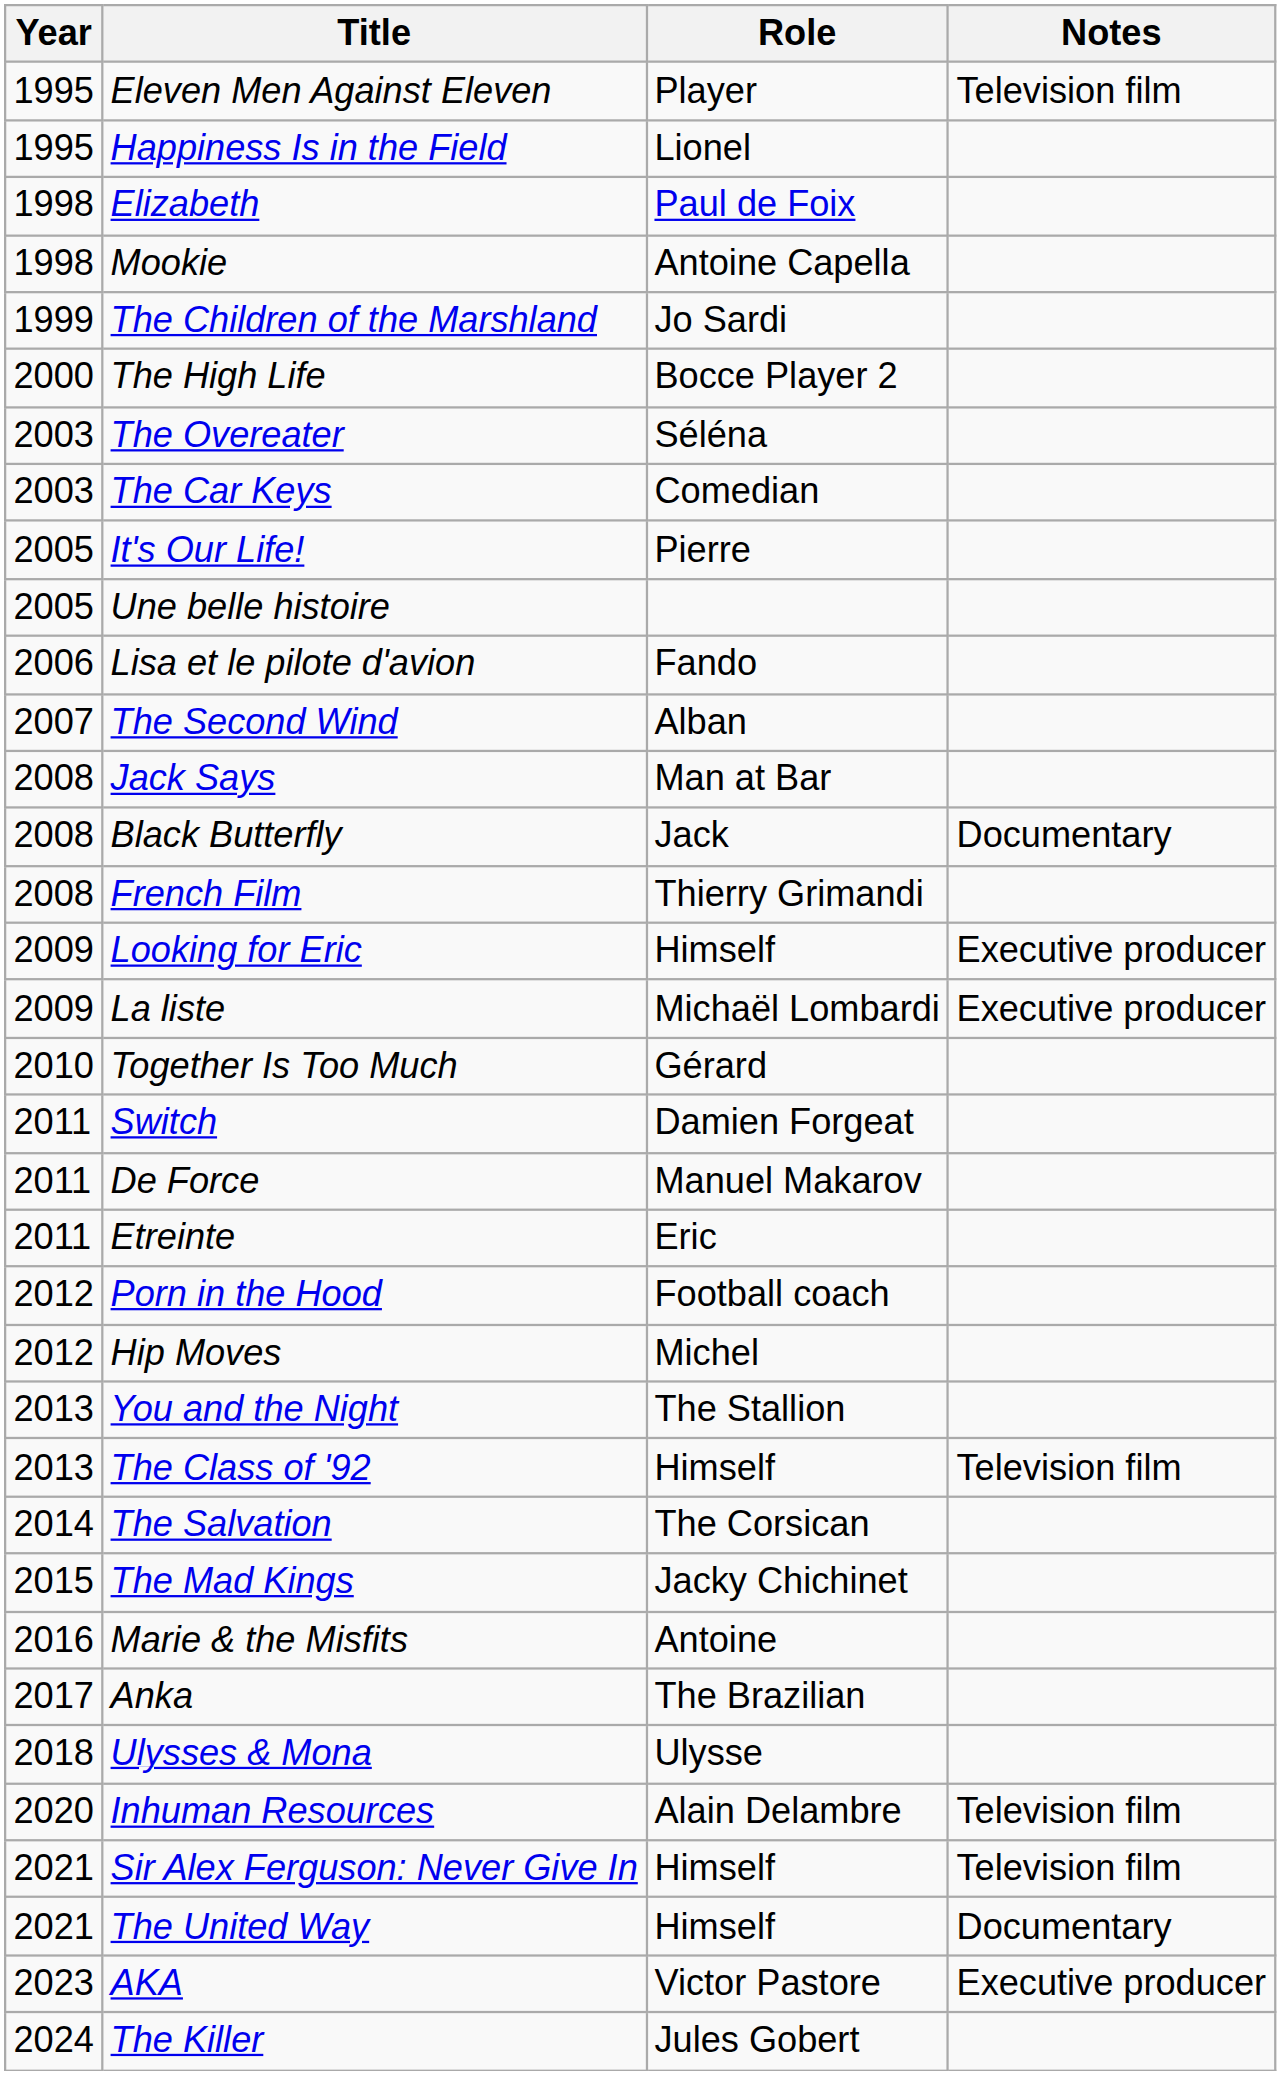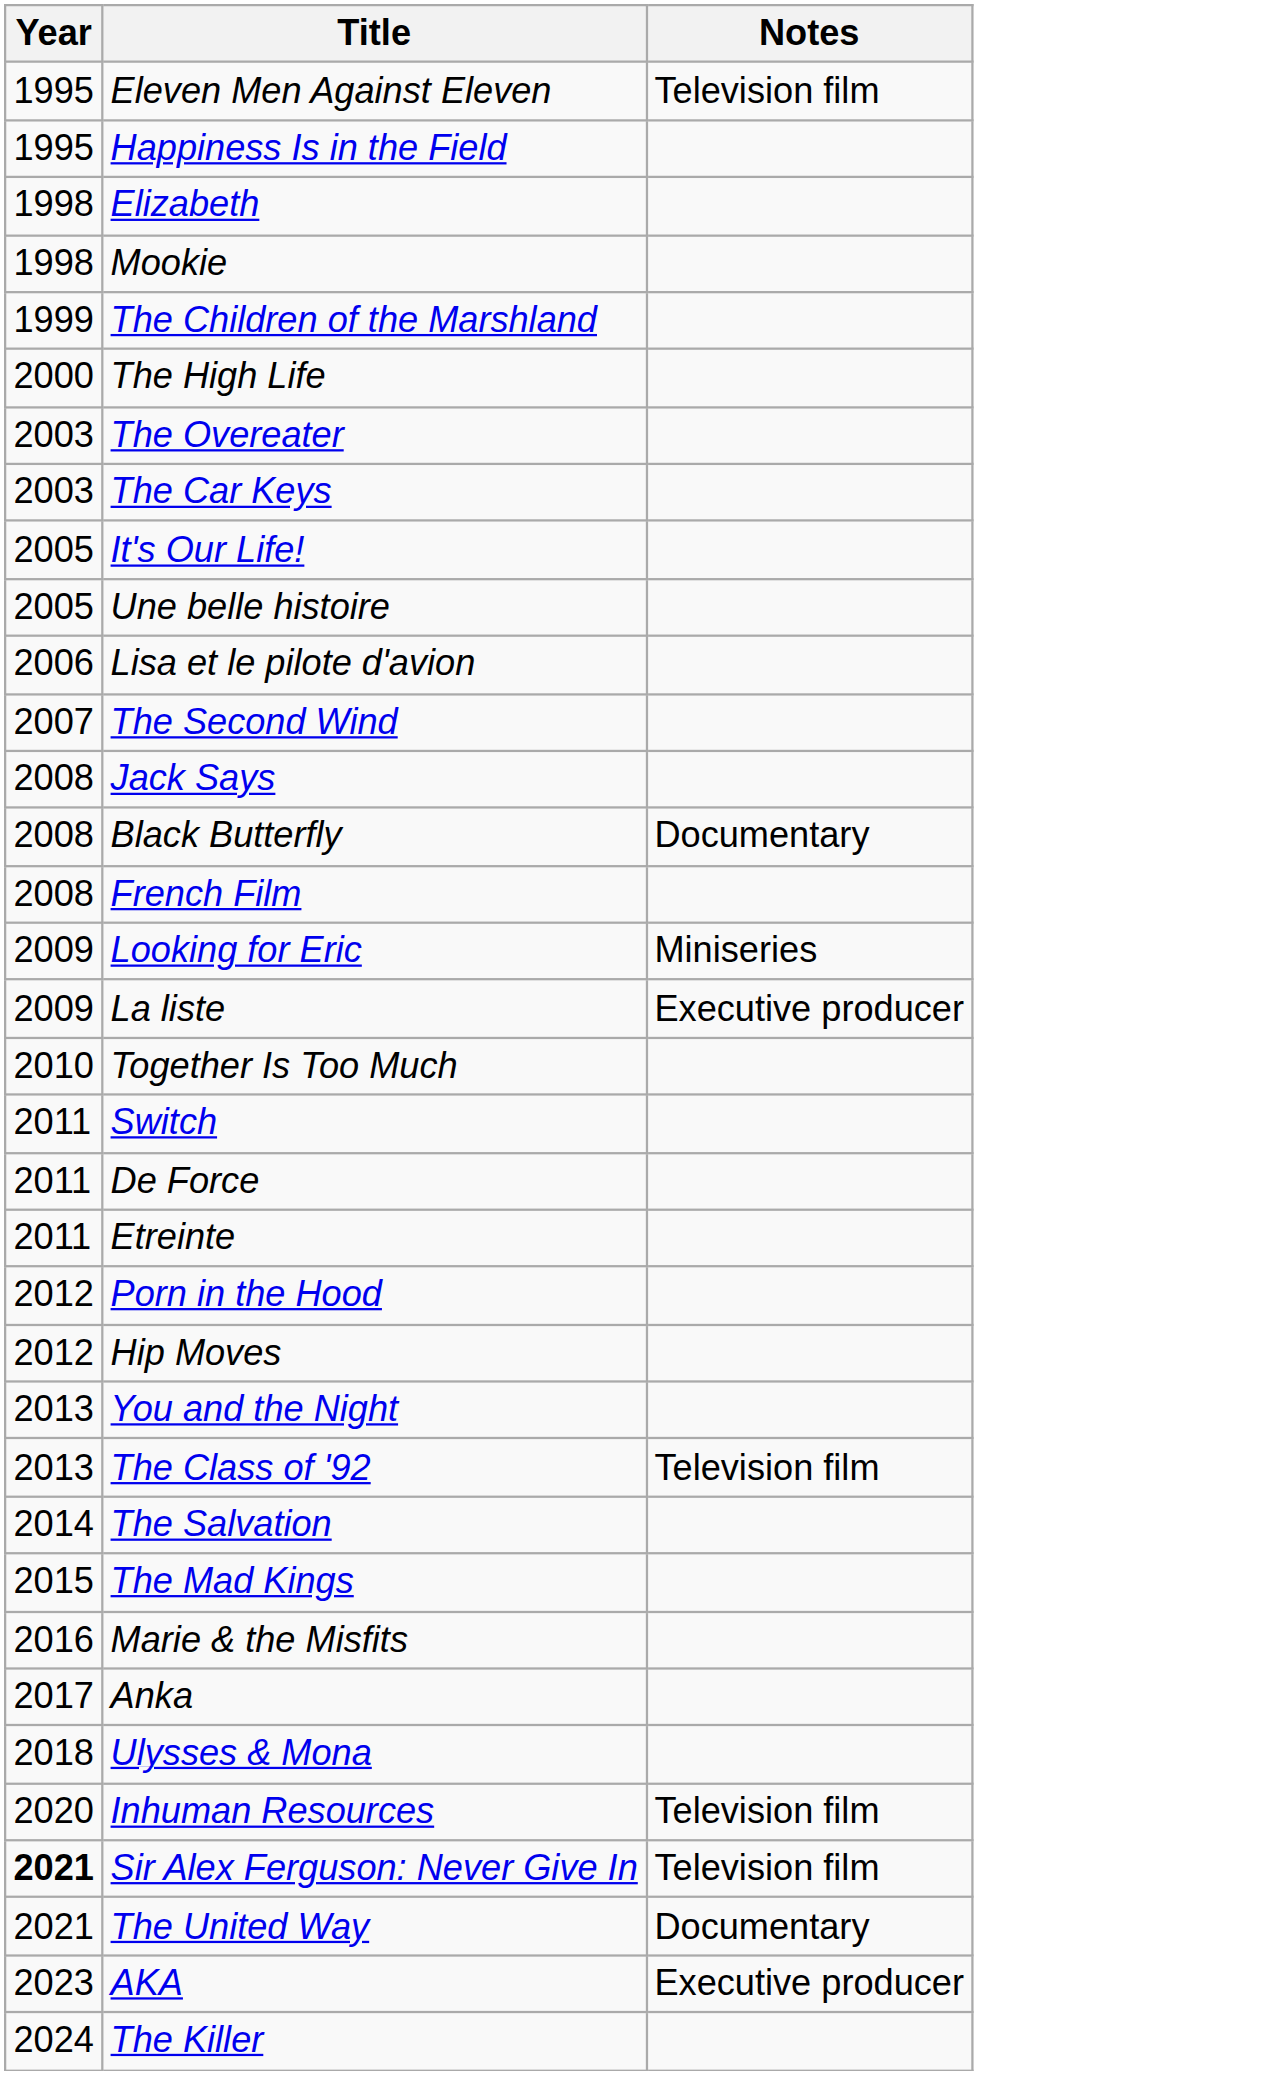 <table class = "wikitable sortable">
 <tr>
 <th>Year</th>
 <th>Title</th>
-<th>Role</th>
 <th class="unsortable">Notes</th>
 </tr>
 <tr>
 <td>1995</td>
 <td><em>Eleven Men Against Eleven</em></td>
-<td>Player</td>
 <td>Television film</td>
 </tr>
 <tr>
 <td>1995</td>
 <td><em><a href='#'>Happiness Is in the Field</a></em></td>
-<td>Lionel</td>
 <td></td>
 </tr>
 <tr>
 <td>1998</td>
 <td><em><a href='#'>Elizabeth</a></em></td>
-<td><a href='#'>Paul de Foix</a></td>
 <td></td>
 </tr>
 <tr>
 <td>1998</td>
 <td><em>Mookie</em></td>
-<td>Antoine Capella</td>
 <td></td>
 </tr>
 <tr>
 <td>1999</td>
 <td><em><a href='#'>The Children of the Marshland</a></em></td>
-<td>Jo Sardi</td>
 <td></td>
 </tr>
 <tr>
 <td>2000</td>
 <td><em>The High Life</em></td>
-<td>Bocce Player 2</td>
 <td></td>
 </tr>
 <tr>
 <td>2003</td>
 <td><em><a href='#'>The Overeater</a></em></td>
-<td>Séléna</td>
 <td></td>
 </tr>
 <tr>
 <td>2003</td>
 <td><em><a href='#'>The Car Keys</a></em></td>
-<td>Comedian</td>
 <td></td>
 </tr>
 <tr>
 <td>2005</td>
 <td><em><a href='#'>It's Our Life!</a></em></td>
-<td>Pierre</td>
 <td></td>
 </tr>
 <tr>
 <td>2005</td>
 <td><em>Une belle histoire</em></td>
 <td></td>
-<td></td>
 </tr>
 <tr>
 <td>2006</td>
 <td><em>Lisa et le pilote d'avion</em></td>
-<td>Fando</td>
 <td></td>
 </tr>
 <tr>
 <td>2007</td>
 <td><em><a href='#'>The Second Wind</a></em></td>
-<td>Alban</td>
 <td></td>
 </tr>
 <tr>
 <td>2008</td>
 <td><em><a href='#'>Jack Says</a></em></td>
-<td>Man at Bar</td>
 <td></td>
 </tr>
 <tr>
 <td>2008</td>
 <td><em>Black Butterfly</em></td>
-<td>Jack</td>
 <td>Documentary</td>
 </tr>
 <tr>
 <td>2008</td>
 <td><em><a href='#'>French Film</a></em></td>
-<td>Thierry Grimandi</td>
 <td></td>
 </tr>
 <tr>
 <td>2009</td>
 <td><em><a href='#'>Looking for Eric</a></em></td>
-<td>Himself</td>
-<td>Executive producer</td>
+<td>Miniseries</td>
 </tr>
 <tr>
 <td>2009</td>
 <td><em>La liste</em></td>
-<td>Michaël Lombardi</td>
 <td>Executive producer</td>
 </tr>
 <tr>
 <td>2010</td>
 <td><em>Together Is Too Much</em></td>
-<td>Gérard</td>
 <td></td>
 </tr>
 <tr>
 <td>2011</td>
 <td><em><a href='#'>Switch</a></em></td>
-<td>Damien Forgeat</td>
 <td></td>
 </tr>
 <tr>
 <td>2011</td>
 <td><em>De Force</em></td>
-<td>Manuel Makarov</td>
 <td></td>
 </tr>
 <tr>
 <td>2011</td>
 <td><em>Etreinte</em></td>
-<td>Eric</td>
 <td></td>
 </tr>
 <tr>
 <td>2012</td>
 <td><em><a href='#'>Porn in the Hood</a></em></td>
-<td>Football coach</td>
 <td></td>
 </tr>
 <tr>
 <td>2012</td>
 <td><em>Hip Moves</em></td>
-<td>Michel</td>
 <td></td>
 </tr>
 <tr>
 <td>2013</td>
 <td><em><a href='#'>You and the Night</a></em></td>
-<td>The Stallion</td>
 <td></td>
 </tr>
 <tr>
 <td>2013</td>
 <td><em><a href='#'>The Class of '92</a></em></td>
-<td>Himself</td>
 <td>Television film</td>
 </tr>
 <tr>
 <td>2014</td>
 <td><em><a href='#'>The Salvation</a></em></td>
-<td>The Corsican</td>
 <td></td>
 </tr>
 <tr>
 <td>2015</td>
 <td><em><a href='#'>The Mad Kings</a></em></td>
-<td>Jacky Chichinet</td>
 <td></td>
 </tr>
 <tr>
 <td>2016</td>
 <td><em>Marie & the Misfits</em></td>
-<td>Antoine</td>
 <td></td>
 </tr>
 <tr>
 <td>2017</td>
 <td><em>Anka</em></td>
-<td>The Brazilian</td>
 <td></td>
 </tr>
 <tr>
 <td>2018</td>
 <td><em><a href='#'>Ulysses & Mona</a></em></td>
-<td>Ulysse</td>
 <td></td>
 </tr>
 <tr>
 <td>2020</td>
 <td><em><a href='#'>Inhuman Resources</a></em></td>
-<td>Alain Delambre</td>
 <td>Television film</td>
 </tr>
 <tr>
-<td>2021</td>
+<td><strong>2021</strong></td>
 <td><em><a href='#'>Sir Alex Ferguson: Never Give In</a></em></td>
-<td>Himself</td>
 <td>Television film</td>
 </tr>
 <tr>
 <td>2021</td>
 <td><em><a href='#'>The United Way</a></em></td>
-<td>Himself</td>
 <td>Documentary</td>
 </tr>
 <tr>
 <td>2023</td>
 <td><em><a href='#'>AKA</a></em></td>
-<td>Victor Pastore</td>
 <td>Executive producer</td>
 </tr>
 <tr>
 <td>2024</td>
 <td><em><a href='#'>The Killer</a></em></td>
-<td>Jules Gobert</td>
 <td></td>
 </tr>
 </table>
